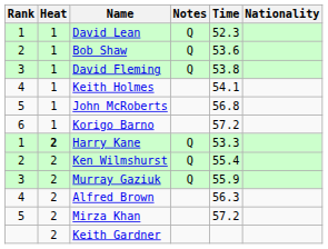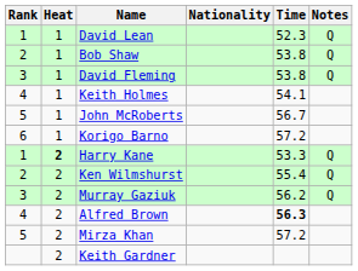 <table class="wikitable sortable" style="text-align:center">
 <tr>
 <th>Rank</th>
 <th>Heat</th>
 <th>Name</th>
+<th>Nationality</th>
+<th>Time</th>
 <th>Notes</th>
-<th>Time</th>
-<th>Nationality</th>
 </tr>
 <tr bgcolor=ccffcc>
 <td>1</td>
 <td>1</td>
 <td align=left><a href='#'>David Lean</a></td>
+<td align=left></td>
+<td>52.3</td>
 <td>Q</td>
-<td>52.3</td>
-<td align=left></td>
 </tr>
 <tr bgcolor=ccffcc>
 <td>2</td>
 <td>1</td>
 <td align=left><a href='#'>Bob Shaw</a></td>
+<td align=left></td>
+<td>53.8</td>
 <td>Q</td>
-<td>53.6</td>
-<td align=left></td>
 </tr>
 <tr bgcolor=ccffcc>
 <td>3</td>
 <td>1</td>
 <td align=left><a href='#'>David Fleming</a></td>
+<td align=left></td>
+<td>53.8</td>
 <td>Q</td>
-<td>53.8</td>
-<td align=left></td>
 </tr>
 <tr>
 <td>4</td>
 <td>1</td>
 <td align=left><a href='#'>Keith Holmes</a></td>
+<td align=left></td>
+<td>54.1</td>
 <td></td>
-<td>54.1</td>
-<td align=left></td>
 </tr>
 <tr>
 <td>5</td>
 <td>1</td>
 <td align=left><a href='#'>John McRoberts</a></td>
+<td align=left></td>
+<td>56.7</td>
 <td></td>
-<td>56.8</td>
-<td align=left></td>
 </tr>
 <tr>
 <td>6</td>
 <td>1</td>
 <td align=left><a href='#'>Korigo Barno</a></td>
+<td align=left></td>
+<td>57.2</td>
 <td></td>
-<td>57.2</td>
-<td align=left></td>
 </tr>
 <tr bgcolor=ccffcc>
 <td>1</td>
 <td><strong>2</strong></td>
 <td align=left><a href='#'>Harry Kane</a></td>
+<td align=left></td>
+<td>53.3</td>
 <td>Q</td>
-<td>53.3</td>
-<td align=left></td>
 </tr>
 <tr bgcolor=ccffcc>
 <td>2</td>
 <td>2</td>
 <td align=left><a href='#'>Ken Wilmshurst</a></td>
+<td align=left></td>
+<td>55.4</td>
 <td>Q</td>
-<td>55.4</td>
-<td align=left></td>
 </tr>
 <tr bgcolor=ccffcc>
 <td>3</td>
 <td>2</td>
 <td align=left><a href='#'>Murray Gaziuk</a></td>
+<td align=left></td>
+<td>56.2</td>
 <td>Q</td>
-<td>55.9</td>
-<td align=left></td>
 </tr>
 <tr>
 <td>4</td>
 <td>2</td>
 <td align=left><a href='#'>Alfred Brown</a></td>
+<td align=left></td>
+<td><strong>56.3</strong></td>
 <td></td>
-<td>56.3</td>
-<td align=left></td>
 </tr>
 <tr>
 <td>5</td>
 <td>2</td>
 <td align=left><a href='#'>Mirza Khan</a></td>
+<td align=left></td>
+<td>57.2</td>
 <td></td>
-<td>57.2</td>
-<td align=left></td>
 </tr>
 <tr>
 <td></td>
 <td>2</td>
 <td align=left><a href='#'>Keith Gardner</a></td>
+<td align=left></td>
 <td></td>
 <td></td>
-<td align=left></td>
 </tr>
 </table>
